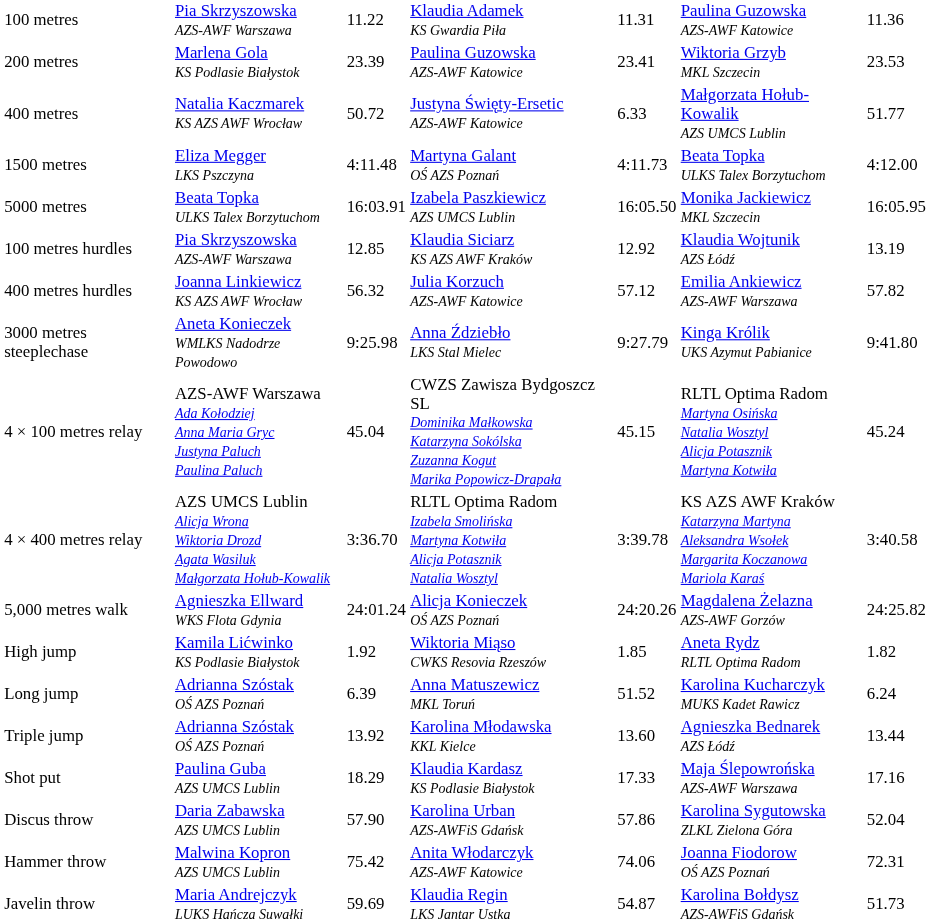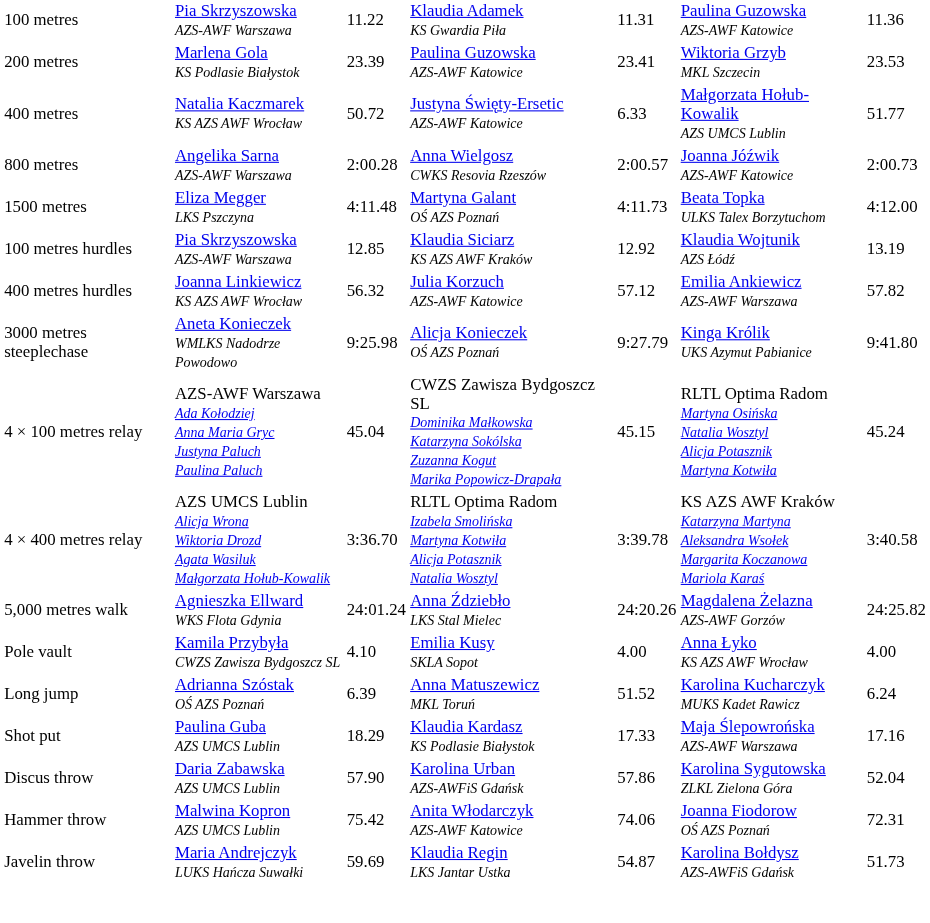 <table>
 <tr>
 <td>100 metres</td>
 <td><a href='#'>Pia Skrzyszowska</a><br><small><em>AZS-AWF Warszawa</em></small></td>
 <td>11.22 </td>
 <td><a href='#'>Klaudia Adamek</a><br><small><em>KS Gwardia Piła</em></small></td>
 <td>11.31 </td>
 <td><a href='#'>Paulina Guzowska</a><br><small><em>AZS-AWF Katowice</em></small></td>
 <td>11.36 </td>
 </tr>
 <tr>
 <td>200 metres</td>
 <td><a href='#'>Marlena Gola</a><br><small><em>KS Podlasie Białystok</em></small></td>
 <td>23.39</td>
 <td><a href='#'>Paulina Guzowska</a><br><small><em>AZS-AWF Katowice</em></small></td>
 <td>23.41 </td>
 <td><a href='#'>Wiktoria Grzyb</a><br><small><em>MKL Szczecin</em></small></td>
 <td>23.53 </td>
 </tr>
 <tr>
 <td>400 metres</td>
 <td><a href='#'>Natalia Kaczmarek</a><br><small><em>KS AZS AWF Wrocław</em></small></td>
 <td>50.72 </td>
 <td><a href='#'>Justyna Święty-Ersetic</a><br><small><em>AZS-AWF Katowice</em></small></td>
 <td>6.33</td>
 <td><a href='#'>Małgorzata Hołub-Kowalik</a><br><small><em>AZS UMCS Lublin</em></small></td>
 <td>51.77</td>
 </tr>
 <tr>
+<td>800 metres</td>
+<td><a href='#'>Angelika Sarna</a><br><small><em>AZS-AWF Warszawa</em></small></td>
+<td>2:00.28</td>
+<td><a href='#'>Anna Wielgosz</a><br><small><em>CWKS Resovia Rzeszów</em></small></td>
+<td>2:00.57</td>
+<td><a href='#'>Joanna Jóźwik</a><br><small><em>AZS-AWF Katowice</em></small></td>
+<td>2:00.73</td>
+</tr>
+<tr>
 <td>1500 metres</td>
 <td><a href='#'>Eliza Megger</a><br><small><em>LKS Pszczyna</em></small></td>
 <td>4:11.48</td>
 <td><a href='#'>Martyna Galant</a><br><small><em>OŚ AZS Poznań</em></small></td>
 <td>4:11.73</td>
 <td><a href='#'>Beata Topka</a><br><small><em>ULKS Talex Borzytuchom</em></small></td>
 <td>4:12.00 </td>
-</tr>
-<tr>
-<td>5000 metres</td>
-<td><a href='#'>Beata Topka</a><br><small><em>ULKS Talex Borzytuchom</em></small></td>
-<td>16:03.91 </td>
-<td><a href='#'>Izabela Paszkiewicz</a><br><small><em>AZS UMCS Lublin</em></small></td>
-<td>16:05.50</td>
-<td><a href='#'>Monika Jackiewicz</a><br><small><em>MKL Szczecin</em></small></td>
-<td>16:05.95</td>
 </tr>
 <tr>
 <td>100 metres hurdles</td>
 <td><a href='#'>Pia Skrzyszowska</a><br><small><em>AZS-AWF Warszawa</em></small></td>
 <td>12.85</td>
 <td><a href='#'>Klaudia Siciarz</a><br><small><em>KS AZS AWF Kraków</em></small></td>
 <td>12.92</td>
 <td><a href='#'>Klaudia Wojtunik</a><br><small><em>AZS Łódź</em></small></td>
 <td>13.19</td>
 </tr>
 <tr>
 <td>400 metres hurdles</td>
 <td><a href='#'>Joanna Linkiewicz</a><br><small><em>KS AZS AWF Wrocław</em></small></td>
 <td>56.32</td>
 <td><a href='#'>Julia Korzuch</a><br><small><em>AZS-AWF Katowice</em></small></td>
 <td>57.12 </td>
 <td><a href='#'>Emilia Ankiewicz</a><br><small><em>AZS-AWF Warszawa</em></small></td>
 <td>57.82</td>
 </tr>
 <tr>
 <td>3000 metres steeplechase</td>
 <td><a href='#'>Aneta Konieczek</a><br><small><em>WMLKS Nadodrze Powodowo</em></small></td>
 <td>9:25.98 </td>
-<td><a href='#'>Anna Ździebło</a><br><small><em>LKS Stal Mielec</em></small></td>
+<td><a href='#'>Alicja Konieczek</a><br><small><em>OŚ AZS Poznań </em></small></td>
 <td>9:27.79 </td>
 <td><a href='#'>Kinga Królik</a><br><small><em>UKS Azymut Pabianice</em></small></td>
 <td>9:41.80 </td>
 </tr>
 <tr>
 <td>4 × 100 metres relay</td>
 <td>AZS-AWF Warszawa<br><small><em><a href='#'>Ada Kołodziej</a><br><a href='#'>Anna Maria Gryc</a><br><a href='#'>Justyna Paluch</a><br><a href='#'>Paulina Paluch</a></em></small></td>
 <td>45.04</td>
 <td>CWZS Zawisza Bydgoszcz SL<br><small><em><a href='#'>Dominika Małkowska</a><br><a href='#'>Katarzyna Sokólska</a><br><a href='#'>Zuzanna Kogut</a><br><a href='#'>Marika Popowicz-Drapała</a></em></small></td>
 <td>45.15</td>
 <td>RLTL Optima Radom<br><small><em><a href='#'>Martyna Osińska</a><br><a href='#'>Natalia Wosztyl</a><br><a href='#'>Alicja Potasznik</a><br><a href='#'>Martyna Kotwiła</a></em></small></td>
 <td>45.24</td>
 </tr>
 <tr>
 <td>4 × 400 metres relay</td>
 <td>AZS UMCS Lublin<br><small><em><a href='#'>Alicja Wrona</a><br><a href='#'>Wiktoria Drozd</a><br><a href='#'>Agata Wasiluk</a><br><a href='#'>Małgorzata Hołub-Kowalik</a></em></small></td>
 <td>3:36.70</td>
 <td>RLTL Optima Radom<br><small><em><a href='#'>Izabela Smolińska</a><br><a href='#'>Martyna Kotwiła</a><br><a href='#'>Alicja Potasznik</a><br><a href='#'>Natalia Wosztyl</a></em></small></td>
 <td>3:39.78</td>
 <td>KS AZS AWF Kraków<br><small><em><a href='#'>Katarzyna Martyna</a><br><a href='#'>Aleksandra Wsołek</a><br><a href='#'>Margarita Koczanowa</a><br><a href='#'>Mariola Karaś</a></em></small></td>
 <td>3:40.58</td>
 </tr>
 <tr>
 <td>5,000 metres walk</td>
 <td><a href='#'>Agnieszka Ellward</a><br><small><em>WKS Flota Gdynia</em></small></td>
 <td>24:01.24</td>
-<td><a href='#'>Alicja Konieczek</a><br><small><em>OŚ AZS Poznań </em></small></td>
+<td><a href='#'>Anna Ździebło</a><br><small><em>LKS Stal Mielec</em></small></td>
 <td>24:20.26 </td>
 <td><a href='#'>Magdalena Żelazna</a><br><small><em>AZS-AWF Gorzów</em></small></td>
 <td>24:25.82</td>
 </tr>
 <tr>
-<td>High jump</td>
-<td><a href='#'>Kamila Lićwinko</a><br><small><em>KS Podlasie Białystok</em></small></td>
-<td>1.92</td>
-<td><a href='#'>Wiktoria Miąso</a><br><small><em>CWKS Resovia Rzeszów</em></small></td>
-<td>1.85 </td>
-<td><a href='#'>Aneta Rydz</a><br><small><em>RLTL Optima Radom</em></small></td>
-<td>1.82</td>
+<td>Pole vault</td>
+<td><a href='#'>Kamila Przybyła</a><br><small><em>CWZS Zawisza Bydgoszcz SL</em></small></td>
+<td>4.10</td>
+<td><a href='#'>Emilia Kusy</a><br><small><em>SKLA Sopot</em></small></td>
+<td>4.00</td>
+<td><a href='#'>Anna Łyko</a><br><small><em>KS AZS AWF Wrocław</em></small></td>
+<td>4.00</td>
 </tr>
 <tr>
 <td>Long jump</td>
 <td><a href='#'>Adrianna Szóstak</a><br><small><em>OŚ AZS Poznań</em></small></td>
 <td>6.39 </td>
 <td><a href='#'>Anna Matuszewicz</a><br><small><em>MKL Toruń</em></small></td>
 <td>51.52</td>
 <td><a href='#'>Karolina Kucharczyk</a><br><small><em>MUKS Kadet Rawicz</em></small></td>
 <td>6.24 </td>
-</tr>
-<tr>
-<td>Triple jump</td>
-<td><a href='#'>Adrianna Szóstak</a><br><small><em>OŚ AZS Poznań</em></small></td>
-<td>13.92</td>
-<td><a href='#'>Karolina Młodawska</a><br><small><em>KKL Kielce</em></small></td>
-<td>13.60 </td>
-<td><a href='#'>Agnieszka Bednarek</a><br><small><em>AZS Łódź</em></small></td>
-<td>13.44</td>
 </tr>
 <tr>
 <td>Shot put</td>
 <td><a href='#'>Paulina Guba</a><br><small><em>AZS UMCS Lublin</em></small></td>
 <td>18.29</td>
 <td><a href='#'>Klaudia Kardasz</a><br><small><em>KS Podlasie Białystok</em></small></td>
 <td>17.33</td>
 <td><a href='#'>Maja Ślepowrońska</a><br><small><em>AZS-AWF Warszawa</em></small></td>
 <td>17.16 </td>
 </tr>
 <tr>
 <td>Discus throw</td>
 <td><a href='#'>Daria Zabawska</a><br><small><em>AZS UMCS Lublin</em></small></td>
 <td>57.90</td>
 <td><a href='#'>Karolina Urban</a><br><small><em>AZS-AWFiS Gdańsk</em></small></td>
 <td>57.86 </td>
 <td><a href='#'>Karolina Sygutowska</a><br><small><em>ZLKL Zielona Góra</em></small></td>
 <td>52.04</td>
 </tr>
 <tr>
 <td>Hammer throw</td>
 <td><a href='#'>Malwina Kopron</a><br><small><em>AZS UMCS Lublin</em></small></td>
 <td>75.42</td>
 <td><a href='#'>Anita Włodarczyk</a><br><small><em>AZS-AWF Katowice</em></small></td>
 <td>74.06</td>
 <td><a href='#'>Joanna Fiodorow</a><br><small><em>OŚ AZS Poznań</em></small></td>
 <td>72.31</td>
 </tr>
 <tr>
 <td>Javelin throw</td>
 <td><a href='#'>Maria Andrejczyk</a><br><small><em>	LUKS Hańcza Suwałki</em></small></td>
 <td>59.69</td>
 <td><a href='#'>Klaudia Regin</a><br><small><em>LKS Jantar Ustka</em></small></td>
 <td>54.87</td>
 <td><a href='#'>Karolina Bołdysz</a><br><small><em>AZS-AWFiS Gdańsk</em></small></td>
 <td>51.73</td>
 </tr>
 </table>
